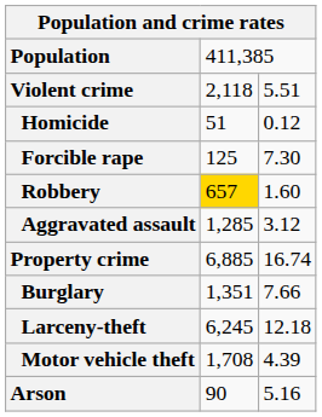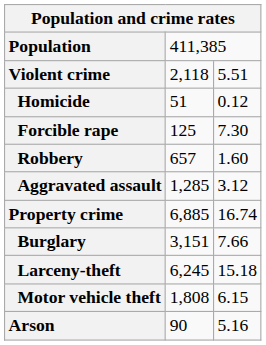 <table class="wikitable collapsible collapsed">
 <tr>
 <th colspan="3">Population and crime rates</th>
 </tr>
 <tr>
 <th scope="row" style="text-align: left;">Population</th>
 <td colspan="2">411,385</td>
 </tr>
 <tr>
 <th scope="row" style="text-align: left;">Violent crime</th>
 <td>2,118</td>
 <td>5.51</td>
 </tr>
 <tr>
 <th scope="row" style="text-align: left;">  Homicide</th>
 <td>51</td>
 <td>0.12</td>
 </tr>
 <tr>
 <th scope="row" style="text-align: left;">  Forcible rape</th>
 <td>125</td>
 <td>7.30</td>
 </tr>
 <tr>
 <th scope="row" style="text-align: left;">  Robbery</th>
-<td style="background: gold;">657</td>
+<td>657</td>
 <td>1.60</td>
 </tr>
 <tr>
 <th scope="row" style="text-align: left;">  Aggravated assault</th>
 <td>1,285</td>
 <td>3.12</td>
 </tr>
 <tr>
 <th scope="row" style="text-align: left;">Property crime</th>
 <td>6,885</td>
 <td>16.74</td>
 </tr>
 <tr>
 <th scope="row" style="text-align: left;">  Burglary</th>
-<td>1,351</td>
+<td>3,151</td>
 <td>7.66</td>
 </tr>
 <tr>
 <th scope="row" style="text-align: left;">  Larceny-theft</th>
 <td>6,245</td>
-<td>12.18</td>
+<td>15.18</td>
 </tr>
 <tr>
 <th scope="row" style="text-align: left;">  Motor vehicle theft</th>
-<td>1,708</td>
-<td>4.39</td>
+<td>1,808</td>
+<td>6.15</td>
 </tr>
 <tr>
 <th scope="row" style="text-align: left;">Arson</th>
 <td>90</td>
 <td>5.16</td>
 </tr>
 </table>
